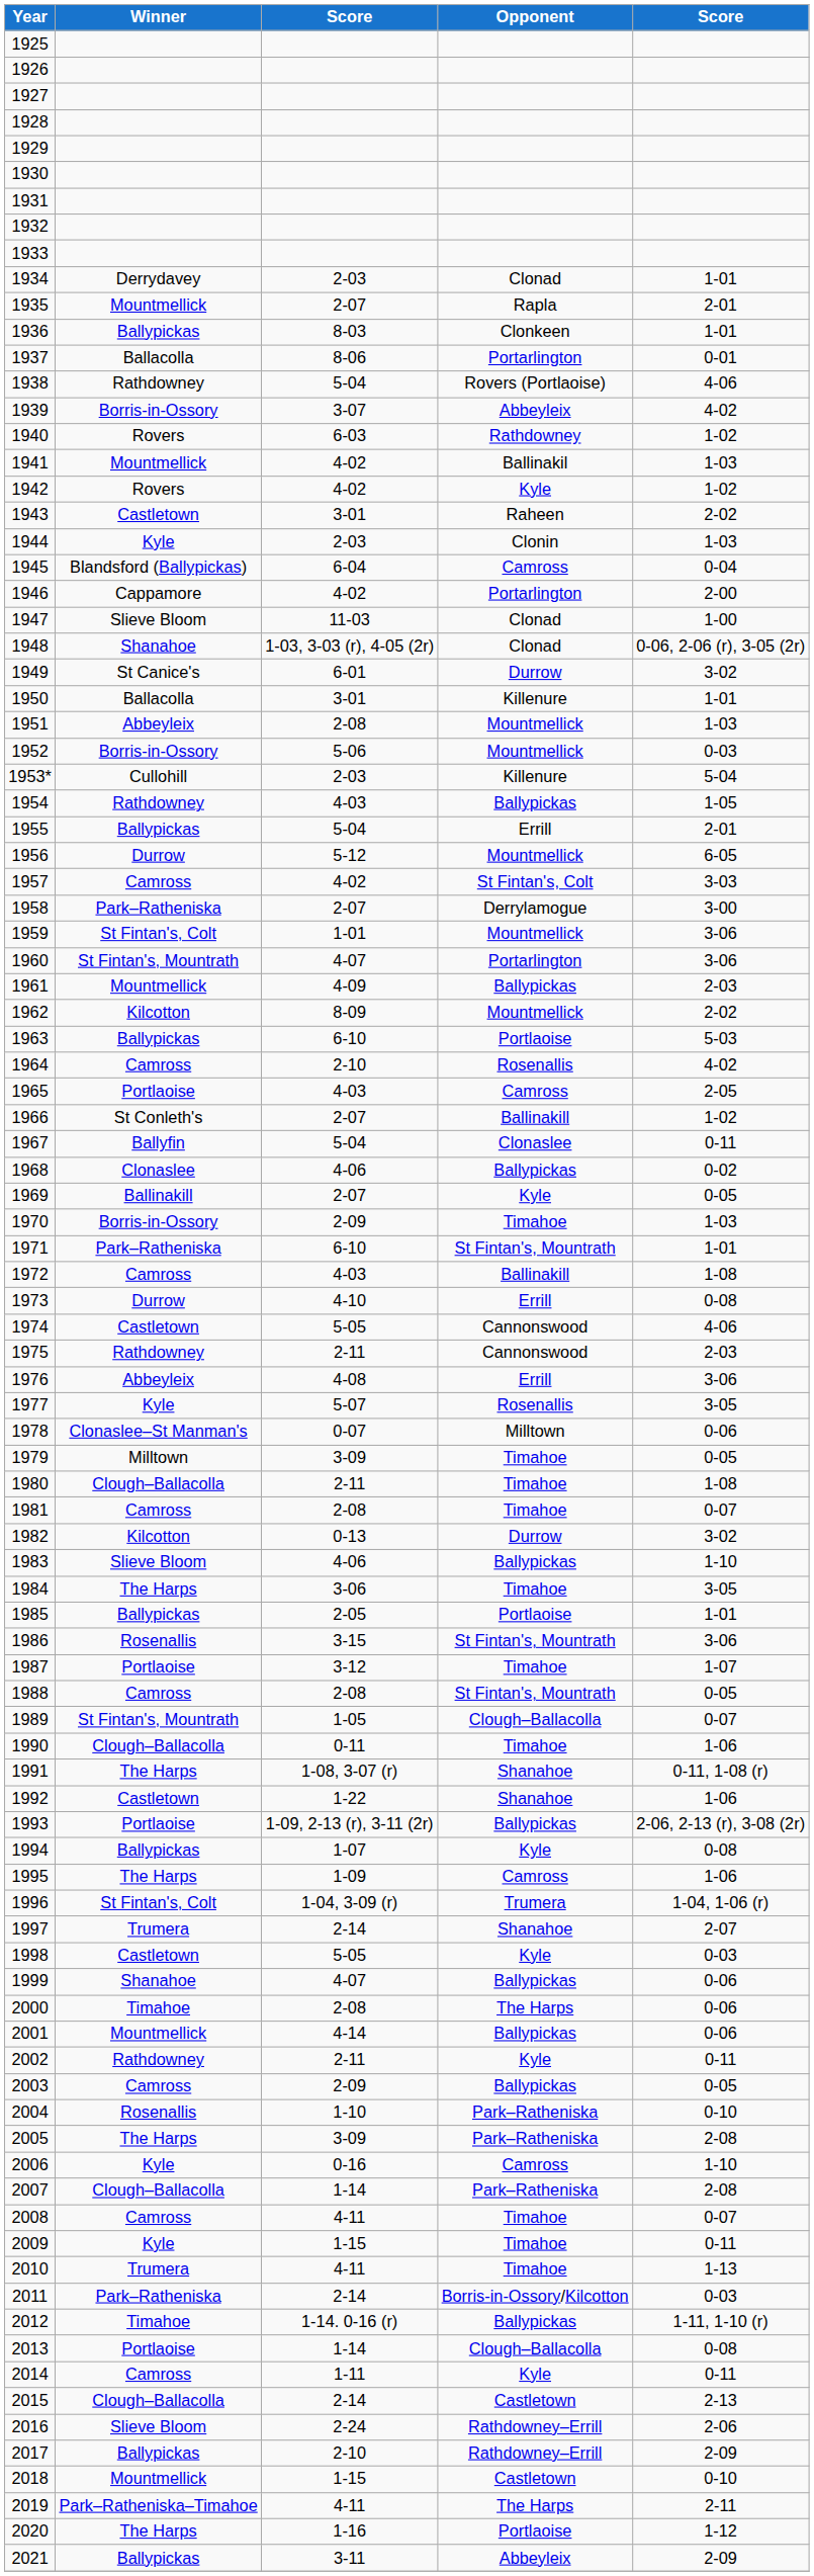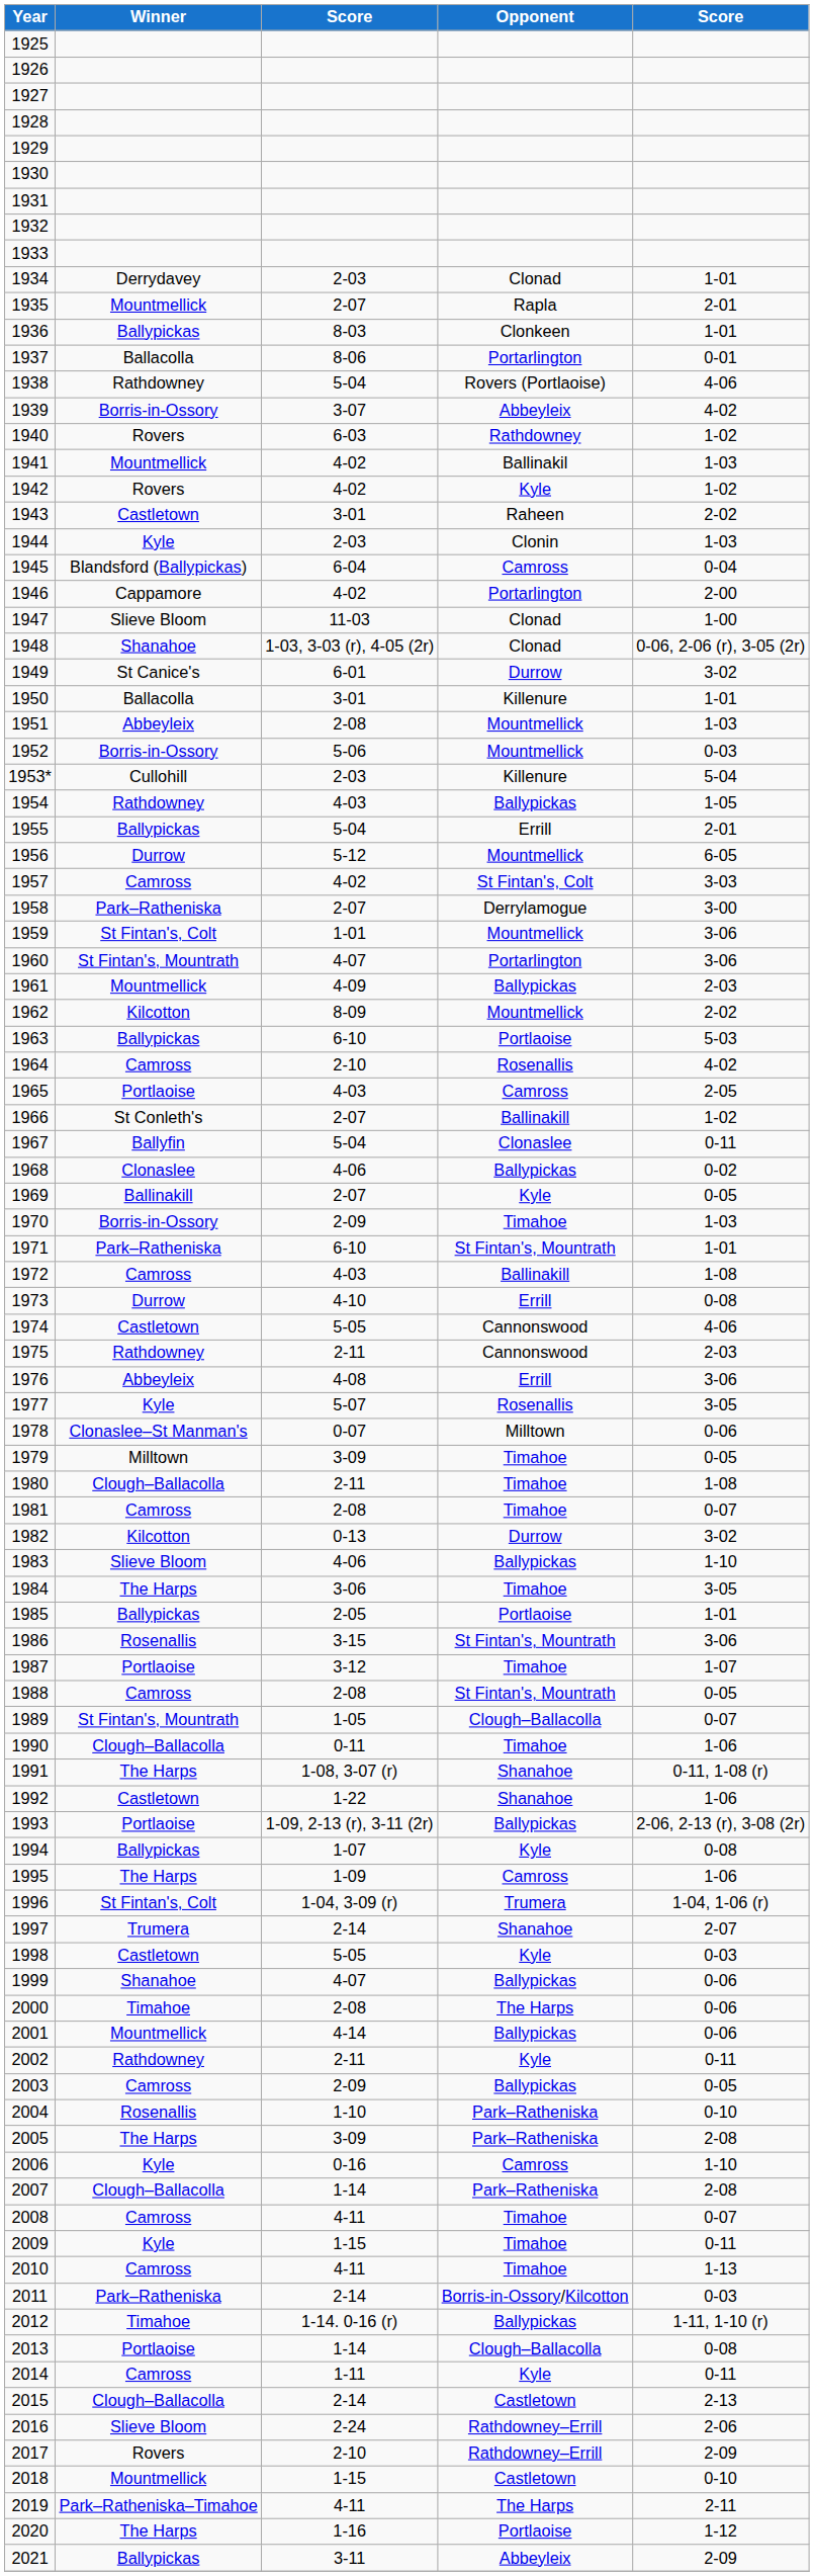 <table class="wikitable" style="text-align:center;">
 <tr>
 <th style="background:#1874CD;color:white">Year</th>
 <th style="background:#1874CD;color:white">Winner</th>
 <th style="background:#1874CD;color:white">Score</th>
 <th style="background:#1874CD;color:white">Opponent</th>
 <th style="background:#1874CD;color:white">Score</th>
 </tr>
 <tr>
 <td>1925</td>
 <td></td>
 <td></td>
 <td></td>
 <td></td>
 </tr>
 <tr>
 <td>1926</td>
 <td></td>
 <td></td>
 <td></td>
 <td></td>
 </tr>
 <tr>
 <td>1927</td>
 <td></td>
 <td></td>
 <td></td>
 <td></td>
 </tr>
 <tr>
 <td>1928</td>
 <td></td>
 <td></td>
 <td></td>
 <td></td>
 </tr>
 <tr>
 <td>1929</td>
 <td></td>
 <td></td>
 <td></td>
 <td></td>
 </tr>
 <tr>
 <td>1930</td>
 <td></td>
 <td></td>
 <td></td>
 <td></td>
 </tr>
 <tr>
 <td>1931</td>
 <td></td>
 <td></td>
 <td></td>
 <td></td>
 </tr>
 <tr>
 <td>1932</td>
 <td></td>
 <td></td>
 <td></td>
 <td></td>
 </tr>
 <tr>
 <td>1933</td>
 <td></td>
 <td></td>
 <td></td>
 <td></td>
 </tr>
 <tr>
 <td>1934</td>
 <td>Derrydavey</td>
 <td>2-03</td>
 <td>Clonad</td>
 <td>1-01</td>
 </tr>
 <tr>
 <td>1935</td>
 <td><a href='#'>Mountmellick</a></td>
 <td>2-07</td>
 <td>Rapla</td>
 <td>2-01</td>
 </tr>
 <tr>
 <td>1936</td>
 <td><a href='#'>Ballypickas</a></td>
 <td>8-03</td>
 <td>Clonkeen</td>
 <td>1-01</td>
 </tr>
 <tr>
 <td>1937</td>
 <td>Ballacolla</td>
 <td>8-06</td>
 <td><a href='#'>Portarlington</a></td>
 <td>0-01</td>
 </tr>
 <tr>
 <td>1938</td>
 <td>Rathdowney</td>
 <td>5-04</td>
 <td>Rovers (Portlaoise)</td>
 <td>4-06</td>
 </tr>
 <tr>
 <td>1939</td>
 <td><a href='#'>Borris-in-Ossory</a></td>
 <td>3-07</td>
 <td><a href='#'>Abbeyleix</a></td>
 <td>4-02</td>
 </tr>
 <tr>
 <td>1940</td>
 <td>Rovers</td>
 <td>6-03</td>
 <td><a href='#'>Rathdowney</a></td>
 <td>1-02</td>
 </tr>
 <tr>
 <td>1941</td>
 <td><a href='#'>Mountmellick</a></td>
 <td>4-02</td>
 <td>Ballinakil</td>
 <td>1-03</td>
 </tr>
 <tr>
 <td>1942</td>
 <td>Rovers</td>
 <td>4-02</td>
 <td><a href='#'>Kyle</a></td>
 <td>1-02</td>
 </tr>
 <tr>
 <td>1943</td>
 <td><a href='#'>Castletown</a></td>
 <td>3-01</td>
 <td>Raheen</td>
 <td>2-02</td>
 </tr>
 <tr>
 <td>1944</td>
 <td><a href='#'>Kyle</a></td>
 <td>2-03</td>
 <td>Clonin</td>
 <td>1-03</td>
 </tr>
 <tr>
 <td>1945</td>
 <td>Blandsford (<a href='#'>Ballypickas</a>)</td>
 <td>6-04</td>
 <td><a href='#'>Camross</a></td>
 <td>0-04</td>
 </tr>
 <tr>
 <td>1946</td>
 <td>Cappamore</td>
 <td>4-02</td>
 <td><a href='#'>Portarlington</a></td>
 <td>2-00</td>
 </tr>
 <tr>
 <td>1947</td>
 <td>Slieve Bloom</td>
 <td>11-03</td>
 <td>Clonad</td>
 <td>1-00</td>
 </tr>
 <tr>
 <td>1948</td>
 <td><a href='#'>Shanahoe</a></td>
 <td>1-03, 3-03 (r), 4-05 (2r)</td>
 <td>Clonad</td>
 <td>0-06, 2-06 (r), 3-05 (2r)</td>
 </tr>
 <tr>
 <td>1949</td>
 <td>St Canice's</td>
 <td>6-01</td>
 <td><a href='#'>Durrow</a></td>
 <td>3-02</td>
 </tr>
 <tr>
 <td>1950</td>
 <td>Ballacolla</td>
 <td>3-01</td>
 <td>Killenure</td>
 <td>1-01</td>
 </tr>
 <tr>
 <td>1951</td>
 <td><a href='#'>Abbeyleix</a></td>
 <td>2-08</td>
 <td><a href='#'>Mountmellick</a></td>
 <td>1-03</td>
 </tr>
 <tr>
 <td>1952</td>
 <td><a href='#'>Borris-in-Ossory</a></td>
 <td>5-06</td>
 <td><a href='#'>Mountmellick</a></td>
 <td>0-03</td>
 </tr>
 <tr>
 <td>1953*</td>
 <td>Cullohill</td>
 <td>2-03</td>
 <td>Killenure</td>
 <td>5-04</td>
 </tr>
 <tr>
 <td>1954</td>
 <td><a href='#'>Rathdowney</a></td>
 <td>4-03</td>
 <td><a href='#'>Ballypickas</a></td>
 <td>1-05</td>
 </tr>
 <tr>
 <td>1955</td>
 <td><a href='#'>Ballypickas</a></td>
 <td>5-04</td>
 <td>Errill</td>
 <td>2-01</td>
 </tr>
 <tr>
 <td>1956</td>
 <td><a href='#'>Durrow</a></td>
 <td>5-12</td>
 <td><a href='#'>Mountmellick</a></td>
 <td>6-05</td>
 </tr>
 <tr>
 <td>1957</td>
 <td><a href='#'>Camross</a></td>
 <td>4-02</td>
 <td><a href='#'>St Fintan's, Colt</a></td>
 <td>3-03</td>
 </tr>
 <tr>
 <td>1958</td>
 <td><a href='#'>Park–Ratheniska</a></td>
 <td>2-07</td>
 <td>Derrylamogue</td>
 <td>3-00</td>
 </tr>
 <tr>
 <td>1959</td>
 <td><a href='#'>St Fintan's, Colt</a></td>
 <td>1-01</td>
 <td><a href='#'>Mountmellick</a></td>
 <td>3-06</td>
 </tr>
 <tr>
 <td>1960</td>
 <td><a href='#'>St Fintan's, Mountrath</a></td>
 <td>4-07</td>
 <td><a href='#'>Portarlington</a></td>
 <td>3-06</td>
 </tr>
 <tr>
 <td>1961</td>
 <td><a href='#'>Mountmellick</a></td>
 <td>4-09</td>
 <td><a href='#'>Ballypickas</a></td>
 <td>2-03</td>
 </tr>
 <tr>
 <td>1962</td>
 <td><a href='#'>Kilcotton</a></td>
 <td>8-09</td>
 <td><a href='#'>Mountmellick</a></td>
 <td>2-02</td>
 </tr>
 <tr>
 <td>1963</td>
 <td><a href='#'>Ballypickas</a></td>
 <td>6-10</td>
 <td><a href='#'>Portlaoise</a></td>
 <td>5-03</td>
 </tr>
 <tr>
 <td>1964</td>
 <td><a href='#'>Camross</a></td>
 <td>2-10</td>
 <td><a href='#'>Rosenallis</a></td>
 <td>4-02</td>
 </tr>
 <tr>
 <td>1965</td>
 <td><a href='#'>Portlaoise</a></td>
 <td>4-03</td>
 <td><a href='#'>Camross</a></td>
 <td>2-05</td>
 </tr>
 <tr>
 <td>1966</td>
 <td>St Conleth's</td>
 <td>2-07</td>
 <td><a href='#'>Ballinakill</a></td>
 <td>1-02</td>
 </tr>
 <tr>
 <td>1967</td>
 <td><a href='#'>Ballyfin</a></td>
 <td>5-04</td>
 <td><a href='#'>Clonaslee</a></td>
 <td>0-11</td>
 </tr>
 <tr>
 <td>1968</td>
 <td><a href='#'>Clonaslee</a></td>
 <td>4-06</td>
 <td><a href='#'>Ballypickas</a></td>
 <td>0-02</td>
 </tr>
 <tr>
 <td>1969</td>
 <td><a href='#'>Ballinakill</a></td>
 <td>2-07</td>
 <td><a href='#'>Kyle</a></td>
 <td>0-05</td>
 </tr>
 <tr>
 <td>1970</td>
 <td><a href='#'>Borris-in-Ossory</a></td>
 <td>2-09</td>
 <td><a href='#'>Timahoe</a></td>
 <td>1-03</td>
 </tr>
 <tr>
 <td>1971</td>
 <td><a href='#'>Park–Ratheniska</a></td>
 <td>6-10</td>
 <td><a href='#'>St Fintan's, Mountrath</a></td>
 <td>1-01</td>
 </tr>
 <tr>
 <td>1972</td>
 <td><a href='#'>Camross</a></td>
 <td>4-03</td>
 <td><a href='#'>Ballinakill</a></td>
 <td>1-08</td>
 </tr>
 <tr>
 <td>1973</td>
 <td><a href='#'>Durrow</a></td>
 <td>4-10</td>
 <td><a href='#'>Errill</a></td>
 <td>0-08</td>
 </tr>
 <tr>
 <td>1974</td>
 <td><a href='#'>Castletown</a></td>
 <td>5-05</td>
 <td>Cannonswood</td>
 <td>4-06</td>
 </tr>
 <tr>
 <td>1975</td>
 <td><a href='#'>Rathdowney</a></td>
 <td>2-11</td>
 <td>Cannonswood</td>
 <td>2-03</td>
 </tr>
 <tr>
 <td>1976</td>
 <td><a href='#'>Abbeyleix</a></td>
 <td>4-08</td>
 <td><a href='#'>Errill</a></td>
 <td>3-06</td>
 </tr>
 <tr>
 <td>1977</td>
 <td><a href='#'>Kyle</a></td>
 <td>5-07</td>
 <td><a href='#'>Rosenallis</a></td>
 <td>3-05</td>
 </tr>
 <tr>
 <td>1978</td>
 <td><a href='#'>Clonaslee–St Manman's</a></td>
 <td>0-07</td>
 <td>Milltown</td>
 <td>0-06</td>
 </tr>
 <tr>
 <td>1979</td>
 <td>Milltown</td>
 <td>3-09</td>
 <td><a href='#'>Timahoe</a></td>
 <td>0-05</td>
 </tr>
 <tr>
 <td>1980</td>
 <td><a href='#'>Clough–Ballacolla</a></td>
 <td>2-11</td>
 <td><a href='#'>Timahoe</a></td>
 <td>1-08</td>
 </tr>
 <tr>
 <td>1981</td>
 <td><a href='#'>Camross</a></td>
 <td>2-08</td>
 <td><a href='#'>Timahoe</a></td>
 <td>0-07</td>
 </tr>
 <tr>
 <td>1982</td>
 <td><a href='#'>Kilcotton</a></td>
 <td>0-13</td>
 <td><a href='#'>Durrow</a></td>
 <td>3-02</td>
 </tr>
 <tr>
 <td>1983</td>
 <td><a href='#'>Slieve Bloom</a></td>
 <td>4-06</td>
 <td><a href='#'>Ballypickas</a></td>
 <td>1-10</td>
 </tr>
 <tr>
 <td>1984</td>
 <td><a href='#'>The Harps</a></td>
 <td>3-06</td>
 <td><a href='#'>Timahoe</a></td>
 <td>3-05</td>
 </tr>
 <tr>
 <td>1985</td>
 <td><a href='#'>Ballypickas</a></td>
 <td>2-05</td>
 <td><a href='#'>Portlaoise</a></td>
 <td>1-01</td>
 </tr>
 <tr>
 <td>1986</td>
 <td><a href='#'>Rosenallis</a></td>
 <td>3-15</td>
 <td><a href='#'>St Fintan's, Mountrath</a></td>
 <td>3-06</td>
 </tr>
 <tr>
 <td>1987</td>
 <td><a href='#'>Portlaoise</a></td>
 <td>3-12</td>
 <td><a href='#'>Timahoe</a></td>
 <td>1-07</td>
 </tr>
 <tr>
 <td>1988</td>
 <td><a href='#'>Camross</a></td>
 <td>2-08</td>
 <td><a href='#'>St Fintan's, Mountrath</a></td>
 <td>0-05</td>
 </tr>
 <tr>
 <td>1989</td>
 <td><a href='#'>St Fintan's, Mountrath</a></td>
 <td>1-05</td>
 <td><a href='#'>Clough–Ballacolla</a></td>
 <td>0-07</td>
 </tr>
 <tr>
 <td>1990</td>
 <td><a href='#'>Clough–Ballacolla</a></td>
 <td>0-11</td>
 <td><a href='#'>Timahoe</a></td>
 <td>1-06</td>
 </tr>
 <tr>
 <td>1991</td>
 <td><a href='#'>The Harps</a></td>
 <td>1-08, 3-07 (r)</td>
 <td><a href='#'>Shanahoe</a></td>
 <td>0-11, 1-08 (r)</td>
 </tr>
 <tr>
 <td>1992</td>
 <td><a href='#'>Castletown</a></td>
 <td>1-22</td>
 <td><a href='#'>Shanahoe</a></td>
 <td>1-06</td>
 </tr>
 <tr>
 <td>1993</td>
 <td><a href='#'>Portlaoise</a></td>
 <td>1-09, 2-13 (r), 3-11 (2r)</td>
 <td><a href='#'>Ballypickas</a></td>
 <td>2-06, 2-13 (r), 3-08 (2r)</td>
 </tr>
 <tr>
 <td>1994</td>
 <td><a href='#'>Ballypickas</a></td>
 <td>1-07</td>
 <td><a href='#'>Kyle</a></td>
 <td>0-08</td>
 </tr>
 <tr>
 <td>1995</td>
 <td><a href='#'>The Harps</a></td>
 <td>1-09</td>
 <td><a href='#'>Camross</a></td>
 <td>1-06</td>
 </tr>
 <tr>
 <td>1996</td>
 <td><a href='#'>St Fintan's, Colt</a></td>
 <td>1-04, 3-09 (r)</td>
 <td><a href='#'>Trumera</a></td>
 <td>1-04, 1-06 (r)</td>
 </tr>
 <tr>
 <td>1997</td>
 <td><a href='#'>Trumera</a></td>
 <td>2-14</td>
 <td><a href='#'>Shanahoe</a></td>
 <td>2-07</td>
 </tr>
 <tr>
 <td>1998</td>
 <td><a href='#'>Castletown</a></td>
 <td>5-05</td>
 <td><a href='#'>Kyle</a></td>
 <td>0-03</td>
 </tr>
 <tr>
 <td>1999</td>
 <td><a href='#'>Shanahoe</a></td>
 <td>4-07</td>
 <td><a href='#'>Ballypickas</a></td>
 <td>0-06</td>
 </tr>
 <tr>
 <td>2000</td>
 <td><a href='#'>Timahoe</a></td>
 <td>2-08</td>
 <td><a href='#'>The Harps</a></td>
 <td>0-06</td>
 </tr>
 <tr>
 <td>2001</td>
 <td><a href='#'>Mountmellick</a></td>
 <td>4-14</td>
 <td><a href='#'>Ballypickas</a></td>
 <td>0-06</td>
 </tr>
 <tr>
 <td>2002</td>
 <td><a href='#'>Rathdowney</a></td>
 <td>2-11</td>
 <td><a href='#'>Kyle</a></td>
 <td>0-11</td>
 </tr>
 <tr>
 <td>2003</td>
 <td><a href='#'>Camross</a></td>
 <td>2-09</td>
 <td><a href='#'>Ballypickas</a></td>
 <td>0-05</td>
 </tr>
 <tr>
 <td>2004</td>
 <td><a href='#'>Rosenallis</a></td>
 <td>1-10</td>
 <td><a href='#'>Park–Ratheniska</a></td>
 <td>0-10</td>
 </tr>
 <tr>
 <td>2005</td>
 <td><a href='#'>The Harps</a></td>
 <td>3-09</td>
 <td><a href='#'>Park–Ratheniska</a></td>
 <td>2-08</td>
 </tr>
 <tr>
 <td>2006</td>
 <td><a href='#'>Kyle</a></td>
 <td>0-16</td>
 <td><a href='#'>Camross</a></td>
 <td>1-10</td>
 </tr>
 <tr>
 <td>2007</td>
 <td><a href='#'>Clough–Ballacolla</a></td>
 <td>1-14</td>
 <td><a href='#'>Park–Ratheniska</a></td>
 <td>2-08</td>
 </tr>
 <tr>
 <td>2008</td>
 <td><a href='#'>Camross</a></td>
 <td>4-11</td>
 <td><a href='#'>Timahoe</a></td>
 <td>0-07</td>
 </tr>
 <tr>
 <td>2009</td>
 <td><a href='#'>Kyle</a></td>
 <td>1-15</td>
 <td><a href='#'>Timahoe</a></td>
 <td>0-11</td>
 </tr>
 <tr>
 <td>2010</td>
-<td><a href='#'>Trumera</a></td>
+<td><a href='#'>Camross</a></td>
 <td>4-11</td>
 <td><a href='#'>Timahoe</a></td>
 <td>1-13</td>
 </tr>
 <tr>
 <td>2011</td>
 <td><a href='#'>Park–Ratheniska</a></td>
 <td>2-14</td>
 <td><a href='#'>Borris-in-Ossory</a>/<a href='#'>Kilcotton</a></td>
 <td>0-03</td>
 </tr>
 <tr>
 <td>2012</td>
 <td><a href='#'>Timahoe</a></td>
 <td>1-14. 0-16 (r)</td>
 <td><a href='#'>Ballypickas</a></td>
 <td>1-11, 1-10 (r)</td>
 </tr>
 <tr>
 <td>2013</td>
 <td><a href='#'>Portlaoise</a></td>
 <td>1-14</td>
 <td><a href='#'>Clough–Ballacolla</a></td>
 <td>0-08</td>
 </tr>
 <tr>
 <td>2014</td>
 <td><a href='#'>Camross</a></td>
 <td>1-11</td>
 <td><a href='#'>Kyle</a></td>
 <td>0-11</td>
 </tr>
 <tr>
 <td>2015</td>
 <td><a href='#'>Clough–Ballacolla</a></td>
 <td>2-14</td>
 <td><a href='#'>Castletown</a></td>
 <td>2-13</td>
 </tr>
 <tr>
 <td>2016</td>
 <td><a href='#'>Slieve Bloom</a></td>
 <td>2-24</td>
 <td><a href='#'>Rathdowney–Errill</a></td>
 <td>2-06</td>
 </tr>
 <tr>
 <td>2017</td>
-<td><a href='#'>Ballypickas</a></td>
+<td>Rovers</td>
 <td>2-10</td>
 <td><a href='#'>Rathdowney–Errill</a></td>
 <td>2-09</td>
 </tr>
 <tr>
 <td>2018</td>
 <td><a href='#'>Mountmellick</a></td>
 <td>1-15</td>
 <td><a href='#'>Castletown</a></td>
 <td>0-10</td>
 </tr>
 <tr>
 <td>2019</td>
 <td><a href='#'>Park–Ratheniska–Timahoe</a></td>
 <td>4-11</td>
 <td><a href='#'>The Harps</a></td>
 <td>2-11</td>
 </tr>
 <tr>
 <td>2020</td>
 <td><a href='#'>The Harps</a></td>
 <td>1-16</td>
 <td><a href='#'>Portlaoise</a></td>
 <td>1-12</td>
 </tr>
 <tr>
 <td>2021</td>
 <td><a href='#'>Ballypickas</a></td>
 <td>3-11</td>
 <td><a href='#'>Abbeyleix</a></td>
 <td>2-09</td>
 </tr>
 <tr>
 </tr>
 </table>
